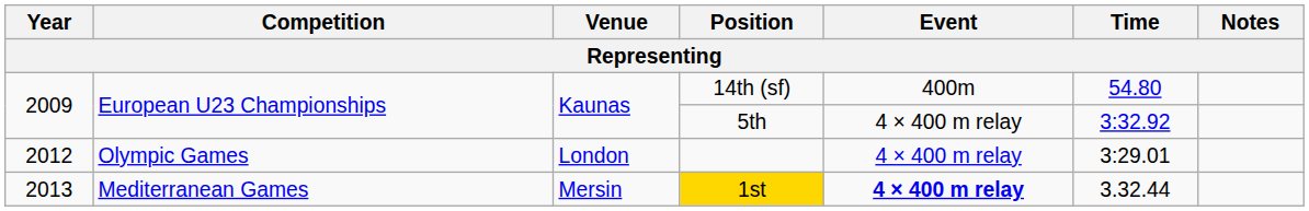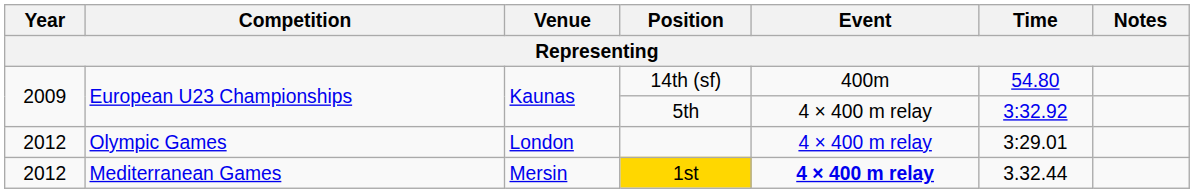 <table class="wikitable" width=70% style="font-size:90%; text-align:center;">
 <tr>
 <th>Year</th>
 <th>Competition</th>
 <th>Venue</th>
 <th>Position</th>
 <th>Event</th>
 <th>Time</th>
 <th>Notes</th>
 </tr>
 <tr>
 <th colspan="7">Representing </th>
 </tr>
 <tr>
 <td rowspan=2>2009</td>
 <td rowspan=2 align=left><a href='#'>European U23 Championships</a></td>
 <td rowspan=2 align=left> <a href='#'>Kaunas</a></td>
 <td>14th (sf)</td>
 <td>400m</td>
 <td><a href='#'>54.80</a></td>
 <td></td>
 </tr>
 <tr>
 <td>5th</td>
 <td>4 × 400 m relay</td>
 <td><a href='#'>3:32.92</a></td>
 <td></td>
 </tr>
 <tr>
 <td rowspan=1>2012</td>
 <td rowspan=1 align=left><a href='#'>Olympic Games</a></td>
 <td rowspan=1 align=left> <a href='#'>London</a></td>
 <td></td>
 <td><a href='#'>4 × 400 m relay</a></td>
 <td>3:29.01</td>
 <td></td>
 </tr>
 <tr>
-<td rowspan=1>2013</td>
+<td rowspan=1>2012</td>
 <td rowspan=1 align=left><a href='#'>Mediterranean Games</a></td>
 <td rowspan=1 align=left> <a href='#'>Mersin</a></td>
 <td bgcolor=gold>1st</td>
 <td><strong><a href='#'>4 × 400 m relay</a></strong></td>
 <td>3.32.44</td>
 <td></td>
 </tr>
 </table>
